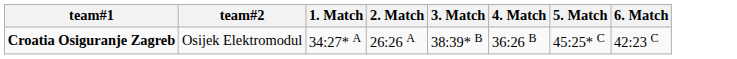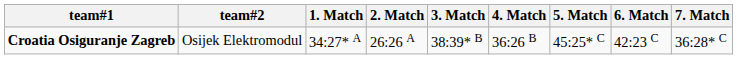 <table class="wikitable">
 <tr>
 <th>team#1</th>
 <th>team#2</th>
 <th>1. Match</th>
 <th>2. Match</th>
 <th>3. Match</th>
 <th>4. Match</th>
 <th>5. Match</th>
 <th>6. Match</th>
+<th>7. Match</th>
 </tr>
 <tr>
 <td><strong>Croatia Osiguranje Zagreb</strong></td>
 <td>Osijek Elektromodul</td>
 <td>34:27* <sup>A</sup></td>
 <td>26:26 <sup>A</sup></td>
 <td>38:39* <sup>B</sup></td>
 <td>36:26 <sup>B</sup></td>
 <td>45:25* <sup>C</sup></td>
 <td>42:23 <sup>C</sup></td>
+<td>36:28* <sup>C</sup></td>
 </tr>
 </table>
